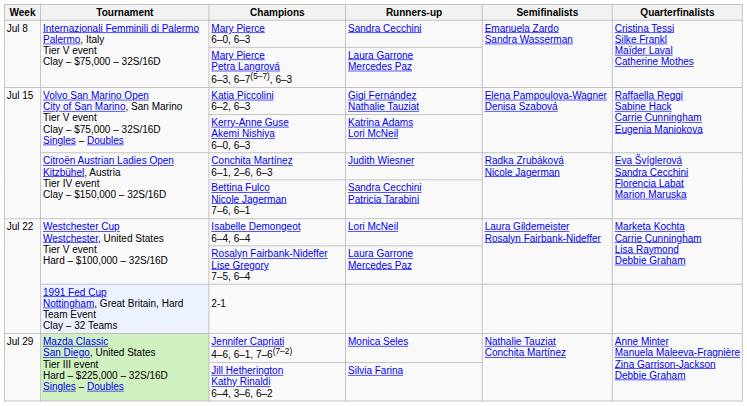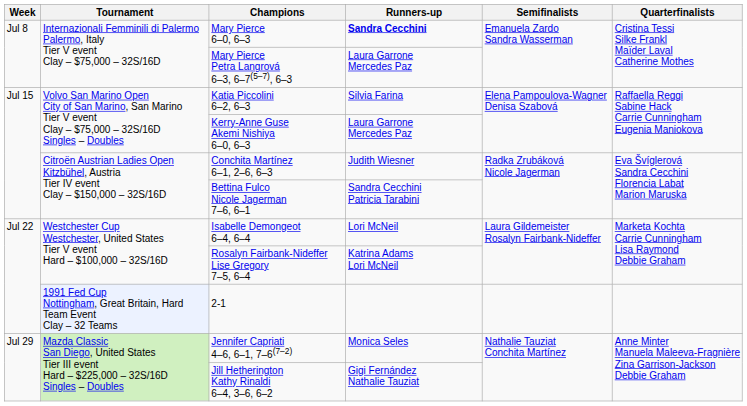 <table class=wikitable style=font-size:95%>
 <tr>
 <th style="width:48px;">Week</th>
 <th style="width:248px;">Tournament</th>
 <th style="width:200px;">Champions</th>
 <th style="width:200px;">Runners-up</th>
 <th style="width:190px;">Semifinalists</th>
 <th style="width:190px;">Quarterfinalists</th>
 </tr>
 <tr valign=top>
 <td rowspan=2>Jul 8</td>
 <td rowspan="2"><a href='#'>Internazionali Femminili di Palermo</a><br> <a href='#'>Palermo</a>, Italy<br>Tier V event <br> Clay – $75,000 – 32S/16D</td>
 <td> <a href='#'>Mary Pierce</a><br>6–0, 6–3</td>
-<td> <a href='#'>Sandra Cecchini</a></td>
+<td><strong> <a href='#'>Sandra Cecchini</a></strong></td>
 <td rowspan=2> <a href='#'>Emanuela Zardo</a> <br>  <a href='#'>Sandra Wasserman</a></td>
 <td rowspan=2> <a href='#'>Cristina Tessi</a> <br>  <a href='#'>Silke Frankl</a> <br>  <a href='#'>Maïder Laval</a> <br>  <a href='#'>Catherine Mothes</a></td>
 </tr>
 <tr valign=top>
 <td> <a href='#'>Mary Pierce</a><br> <a href='#'>Petra Langrová</a><br>6–3, 6–7<sup>(5–7)</sup>, 6–3</td>
 <td> <a href='#'>Laura Garrone</a><br> <a href='#'>Mercedes Paz</a></td>
 </tr>
 <tr valign=top>
 <td rowspan=4>Jul 15</td>
 <td rowspan="2"><a href='#'>Volvo San Marino Open</a><br> <a href='#'>City of San Marino</a>, San Marino<br>Tier V event <br> Clay – $75,000 – 32S/16D<br><a href='#'>Singles</a> – <a href='#'>Doubles</a></td>
 <td> <a href='#'>Katia Piccolini</a><br>6–2, 6–3</td>
-<td> <a href='#'>Gigi Fernández</a><br> <a href='#'>Nathalie Tauziat</a></td>
+<td> <a href='#'>Silvia Farina</a></td>
 <td rowspan=2> <a href='#'>Elena Pampoulova-Wagner</a> <br>  <a href='#'>Denisa Szabová</a></td>
 <td rowspan=2> <a href='#'>Raffaella Reggi</a> <br>  <a href='#'>Sabine Hack</a> <br>  <a href='#'>Carrie Cunningham</a> <br>  <a href='#'>Eugenia Maniokova</a></td>
 </tr>
 <tr valign=top>
 <td> <a href='#'>Kerry-Anne Guse</a><br> <a href='#'>Akemi Nishiya</a><br>6–0, 6–3</td>
-<td> <a href='#'>Katrina Adams</a><br> <a href='#'>Lori McNeil</a></td>
+<td> <a href='#'>Laura Garrone</a><br> <a href='#'>Mercedes Paz</a></td>
 </tr>
 <tr valign=top>
 <td rowspan="2"><a href='#'>Citroën Austrian Ladies Open</a><br> <a href='#'>Kitzbühel</a>, Austria<br>Tier IV event <br> Clay – $150,000 – 32S/16D</td>
 <td> <a href='#'>Conchita Martínez</a><br>6–1, 2–6, 6–3</td>
 <td> <a href='#'>Judith Wiesner</a></td>
 <td rowspan=2> <a href='#'>Radka Zrubáková</a> <br>  <a href='#'>Nicole Jagerman</a></td>
 <td rowspan=2> <a href='#'>Eva Švíglerová</a> <br>  <a href='#'>Sandra Cecchini</a> <br>  <a href='#'>Florencia Labat</a> <br>  <a href='#'>Marion Maruska</a></td>
 </tr>
 <tr valign=top>
 <td> <a href='#'>Bettina Fulco</a><br> <a href='#'>Nicole Jagerman</a><br>7–6, 6–1</td>
 <td> <a href='#'>Sandra Cecchini</a><br> <a href='#'>Patricia Tarabini</a></td>
 </tr>
 <tr valign=top>
 <td rowspan=3>Jul 22</td>
 <td rowspan="2"><a href='#'>Westchester Cup</a><br> <a href='#'>Westchester</a>, United States<br>Tier V event <br> Hard – $100,000 – 32S/16D</td>
 <td> <a href='#'>Isabelle Demongeot</a><br>6–4, 6–4</td>
 <td> <a href='#'>Lori McNeil</a></td>
 <td rowspan=2> <a href='#'>Laura Gildemeister</a> <br>  <a href='#'>Rosalyn Fairbank-Nideffer</a></td>
 <td rowspan=2> <a href='#'>Marketa Kochta</a> <br>  <a href='#'>Carrie Cunningham</a> <br>  <a href='#'>Lisa Raymond</a> <br>  <a href='#'>Debbie Graham</a></td>
 </tr>
 <tr valign=top>
 <td> <a href='#'>Rosalyn Fairbank-Nideffer</a><br> <a href='#'>Lise Gregory</a><br>7–5, 6–4</td>
-<td> <a href='#'>Laura Garrone</a><br> <a href='#'>Mercedes Paz</a></td>
+<td> <a href='#'>Katrina Adams</a><br> <a href='#'>Lori McNeil</a></td>
 </tr>
 <tr valign=top>
 <td bgcolor=#ECF2FF rowspan=1><a href='#'>1991 Fed Cup</a><br> <a href='#'>Nottingham</a>, Great Britain, Hard <br> Team Event <br> Clay – 32 Teams</td>
 <td> <br> 2-1</td>
 <td></td>
 <td> <br></td>
 <td><br><br><br></td>
 </tr>
 <tr valign=top>
 <td rowspan=2>Jul 29</td>
 <td rowspan="2" bgcolor=#d0f0c0><a href='#'>Mazda Classic</a><br> <a href='#'>San Diego</a>, United States<br>Tier III event <br> Hard – $225,000 – 32S/16D<br><a href='#'>Singles</a> – <a href='#'>Doubles</a></td>
 <td> <a href='#'>Jennifer Capriati</a><br>4–6, 6–1, 7–6<sup>(7–2)</sup></td>
 <td> <a href='#'>Monica Seles</a></td>
 <td rowspan=2> <a href='#'>Nathalie Tauziat</a> <br>  <a href='#'>Conchita Martínez</a></td>
 <td rowspan=2> <a href='#'>Anne Minter</a> <br>  <a href='#'>Manuela Maleeva-Fragnière</a> <br>  <a href='#'>Zina Garrison-Jackson</a> <br>  <a href='#'>Debbie Graham</a></td>
 </tr>
 <tr valign=top>
 <td> <a href='#'>Jill Hetherington</a><br> <a href='#'>Kathy Rinaldi</a><br>6–4, 3–6, 6–2</td>
-<td> <a href='#'>Silvia Farina</a></td>
+<td> <a href='#'>Gigi Fernández</a><br> <a href='#'>Nathalie Tauziat</a></td>
 </tr>
 </table>
